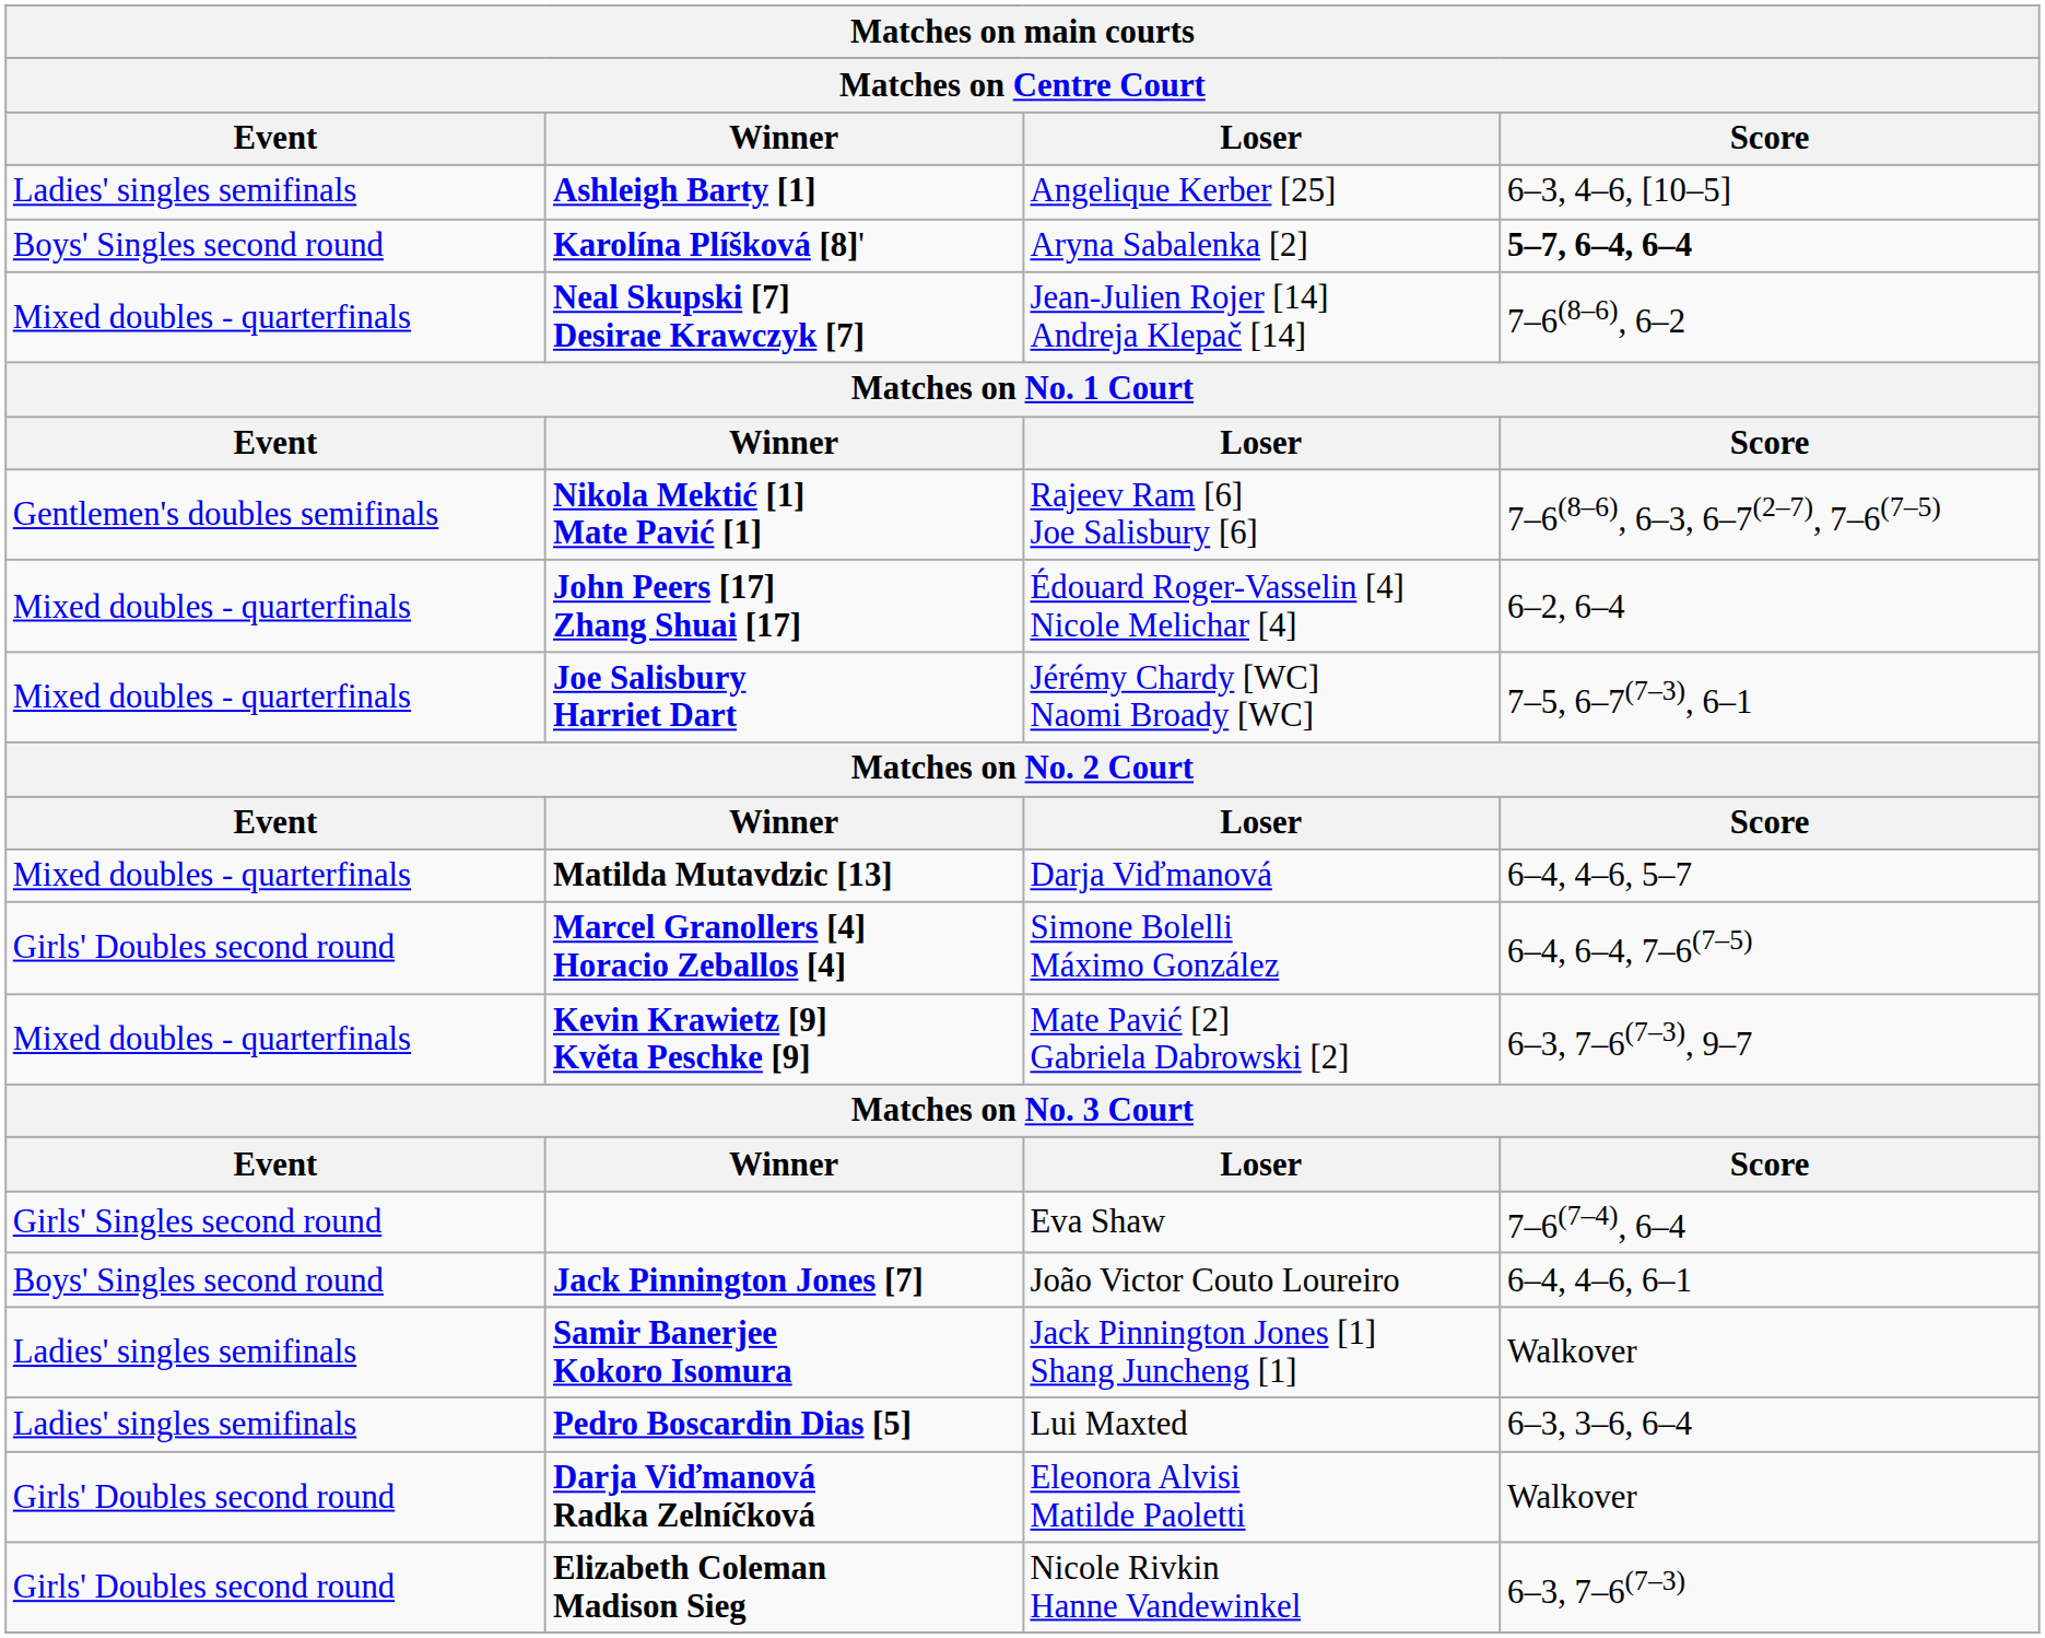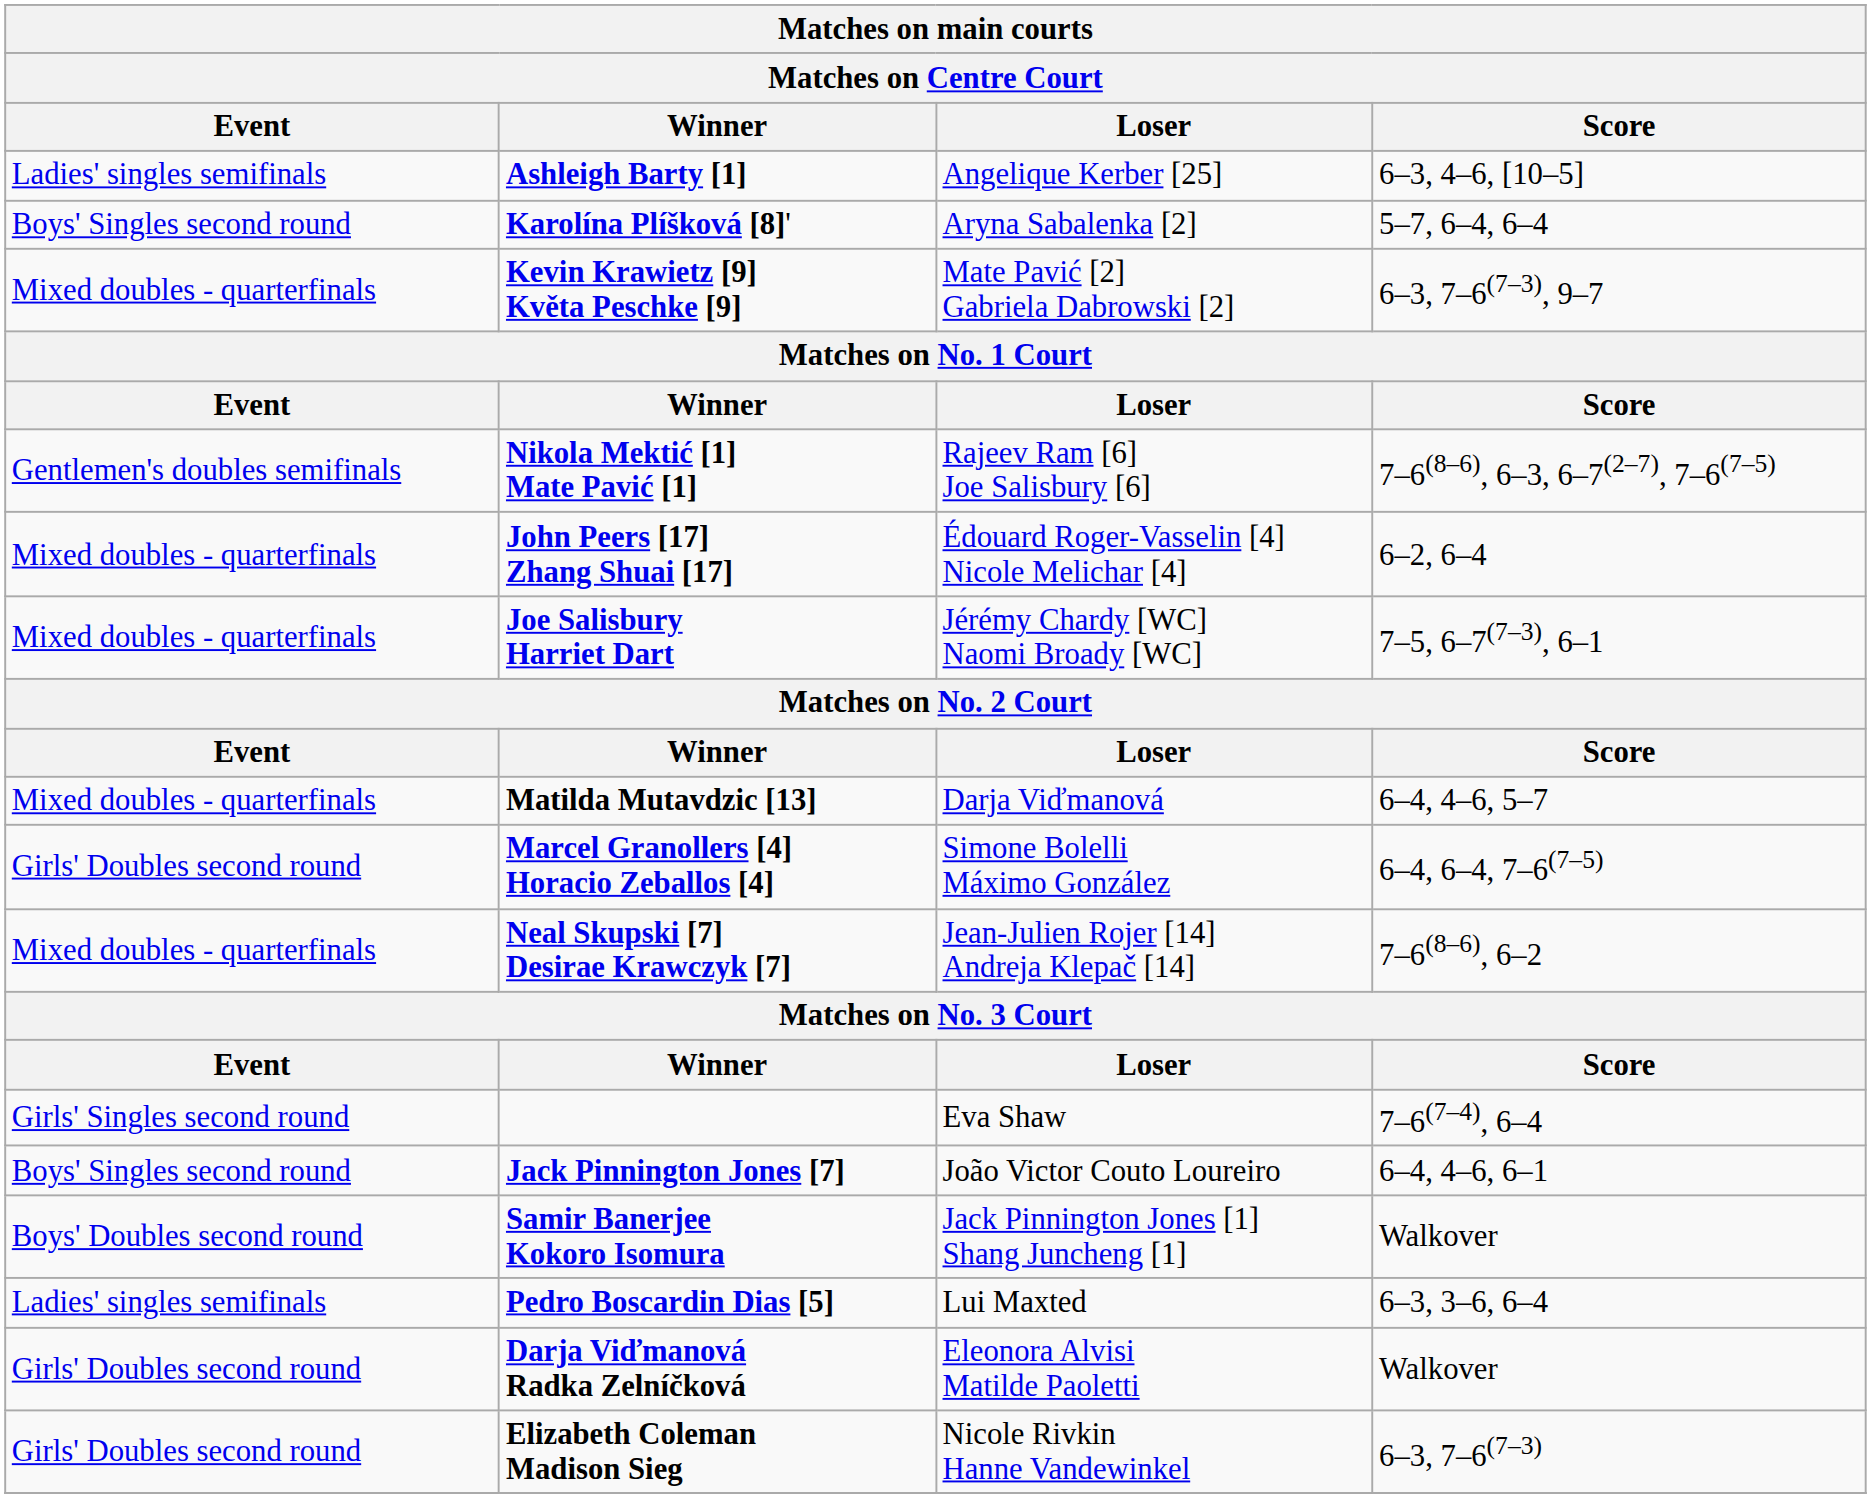 <table class="wikitable collapsible uncollapsed" style="margin:auto;">
 <tr>
 <th colspan="4" style="white-space:nowrap;">Matches on main courts</th>
 </tr>
 <tr>
 <th colspan="4">Matches on <a href='#'>Centre Court</a></th>
 </tr>
 <tr>
 <th width="250">Event</th>
 <th width="220">Winner</th>
 <th width="220">Loser</th>
 <th width="250">Score</th>
 </tr>
 <tr>
 <td><a href='#'>Ladies' singles semifinals</a></td>
 <td><strong> <a href='#'>Ashleigh Barty</a> [1]</strong></td>
 <td> <a href='#'>Angelique Kerber</a> [25]</td>
 <td>6–3, 4–6, [10–5]</td>
 </tr>
 <tr>
 <td><a href='#'>Boys' Singles second round</a></td>
 <td><strong> <a href='#'>Karolína Plíšková</a> [8]</strong>'</td>
 <td> <a href='#'>Aryna Sabalenka</a> [2]</td>
-<td><strong>5–7, 6–4, 6–4</strong></td>
+<td>5–7, 6–4, 6–4</td>
 </tr>
 <tr>
 <td><a href='#'>Mixed doubles - quarterfinals</a></td>
-<td> <strong><a href='#'>Neal Skupski</a> [7]</strong><br> <strong><a href='#'>Desirae Krawczyk</a> [7]</strong></td>
-<td> <a href='#'>Jean-Julien Rojer</a> [14]<br> <a href='#'>Andreja Klepač</a> [14]</td>
-<td>7–6<sup>(8–6)</sup>, 6–2</td>
+<td> <strong><a href='#'>Kevin Krawietz</a> [9]</strong><br><strong> <a href='#'>Květa Peschke</a> [9]</strong></td>
+<td> <a href='#'>Mate Pavić</a> [2]<br> <a href='#'>Gabriela Dabrowski</a> [2]</td>
+<td>6–3, 7–6<sup>(7–3)</sup>, 9–7</td>
 </tr>
 <tr>
 <th colspan="4">Matches on <a href='#'>No. 1 Court</a></th>
 </tr>
 <tr>
 <th width="250">Event</th>
 <th width="220">Winner</th>
 <th width="220">Loser</th>
 <th width="250">Score</th>
 </tr>
 <tr>
 <td><a href='#'>Gentlemen's doubles semifinals</a></td>
 <td><strong> <a href='#'>Nikola Mektić</a> [1]<br>  <a href='#'>Mate Pavić</a> [1]</strong></td>
 <td> <a href='#'>Rajeev Ram</a> [6]<br>  <a href='#'>Joe Salisbury</a> [6]</td>
 <td>7–6<sup>(8–6)</sup>, 6–3, 6–7<sup>(2–7)</sup>, 7–6<sup>(7–5)</sup></td>
 </tr>
 <tr>
 <td><a href='#'>Mixed doubles - quarterfinals</a></td>
 <td><strong> <a href='#'>John Peers</a> [17]</strong><br><strong> <a href='#'>Zhang Shuai</a> [17]</strong></td>
 <td> <a href='#'>Édouard Roger-Vasselin</a> [4]<br> <a href='#'>Nicole Melichar</a> [4]</td>
 <td>6–2, 6–4</td>
 </tr>
 <tr>
 <td><a href='#'>Mixed doubles - quarterfinals</a></td>
 <td><strong> <a href='#'>Joe Salisbury</a></strong><br><strong> <a href='#'>Harriet Dart</a></strong></td>
 <td> <a href='#'>Jérémy Chardy</a> [WC]<br> <a href='#'>Naomi Broady</a> [WC]</td>
 <td>7–5, 6–7<sup>(7–3)</sup>, 6–1</td>
 </tr>
 <tr>
 <th colspan="4">Matches on <a href='#'>No. 2 Court</a></th>
 </tr>
 <tr>
 <th width="250">Event</th>
 <th width="220">Winner</th>
 <th width="220">Loser</th>
 <th width="250">Score</th>
 </tr>
 <tr>
 <td><a href='#'>Mixed doubles - quarterfinals</a></td>
 <td> <strong>Matilda Mutavdzic [13]</strong></td>
 <td> <a href='#'>Darja Viďmanová</a></td>
 <td>6–4, 4–6, 5–7</td>
 </tr>
 <tr>
 <td><a href='#'>Girls' Doubles second round</a></td>
 <td> <strong><a href='#'>Marcel Granollers</a> [4]</strong><br>  <strong><a href='#'>Horacio Zeballos</a> [4]</strong></td>
 <td> <a href='#'>Simone Bolelli</a><br>  <a href='#'>Máximo González</a></td>
 <td>6–4, 6–4, 7–6<sup>(7–5)</sup></td>
 </tr>
 <tr>
 <td><a href='#'>Mixed doubles - quarterfinals</a></td>
-<td> <strong><a href='#'>Kevin Krawietz</a> [9]</strong><br><strong> <a href='#'>Květa Peschke</a> [9]</strong></td>
-<td> <a href='#'>Mate Pavić</a> [2]<br> <a href='#'>Gabriela Dabrowski</a> [2]</td>
-<td>6–3, 7–6<sup>(7–3)</sup>, 9–7</td>
+<td> <strong><a href='#'>Neal Skupski</a> [7]</strong><br> <strong><a href='#'>Desirae Krawczyk</a> [7]</strong></td>
+<td> <a href='#'>Jean-Julien Rojer</a> [14]<br> <a href='#'>Andreja Klepač</a> [14]</td>
+<td>7–6<sup>(8–6)</sup>, 6–2</td>
 </tr>
 <tr>
 <th colspan="4">Matches on <a href='#'>No. 3 Court</a></th>
 </tr>
 <tr>
 <th width="220">Event</th>
 <th width="220">Winner</th>
 <th width="220">Loser</th>
 <th width="250">Score</th>
 </tr>
 <tr>
 <td><a href='#'>Girls' Singles second round</a></td>
 <td></td>
 <td> Eva Shaw</td>
 <td>7–6<sup>(7–4)</sup>, 6–4</td>
 </tr>
 <tr>
 <td><a href='#'>Boys' Singles second round</a></td>
 <td> <strong><a href='#'>Jack Pinnington Jones</a> [7]</strong></td>
 <td> João Victor Couto Loureiro</td>
 <td>6–4, 4–6, 6–1</td>
 </tr>
 <tr>
-<td><a href='#'>Ladies' singles semifinals</a></td>
+<td><a href='#'>Boys' Doubles second round</a></td>
 <td> <strong><a href='#'>Samir Banerjee</a></strong><br> <strong><a href='#'>Kokoro Isomura</a></strong></td>
 <td> <a href='#'>Jack Pinnington Jones</a> [1]<br> <a href='#'>Shang Juncheng</a> [1]</td>
 <td>Walkover</td>
 </tr>
 <tr>
 <td><a href='#'>Ladies' singles semifinals</a></td>
 <td> <strong><a href='#'>Pedro Boscardin Dias</a> [5]</strong></td>
 <td> Lui Maxted</td>
 <td>6–3, 3–6, 6–4</td>
 </tr>
 <tr>
 <td><a href='#'>Girls' Doubles second round</a></td>
 <td> <strong><a href='#'>Darja Viďmanová</a></strong><br> <strong>Radka Zelníčková</strong></td>
 <td> <a href='#'>Eleonora Alvisi</a><br> <a href='#'>Matilde Paoletti</a></td>
 <td>Walkover</td>
 </tr>
 <tr>
 <td><a href='#'>Girls' Doubles second round</a></td>
 <td> <strong>Elizabeth Coleman<br> Madison Sieg</strong></td>
 <td> Nicole Rivkin<br> <a href='#'>Hanne Vandewinkel</a></td>
 <td>6–3, 7–6<sup>(7–3)</sup></td>
 </tr>
 <tr>
 </tr>
 </table>
